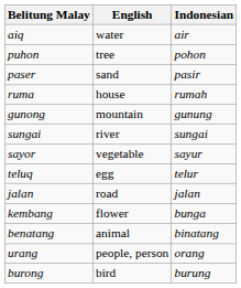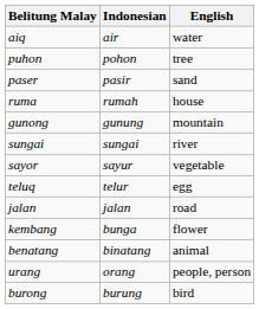 <table class="wikitable">
 <tr>
 <th>Belitung Malay</th>
+<th>Indonesian</th>
 <th>English</th>
-<th>Indonesian</th>
 </tr>
 <tr>
 <td><em>aiq</em></td>
+<td><em>air</em></td>
 <td>water</td>
-<td><em>air</em></td>
 </tr>
 <tr>
 <td><em>puhon</em></td>
+<td><em>pohon</em></td>
 <td>tree</td>
-<td><em>pohon</em></td>
 </tr>
 <tr>
 <td><em>paser</em></td>
+<td><em>pasir</em></td>
 <td>sand</td>
-<td><em>pasir</em></td>
 </tr>
 <tr>
 <td><em>ruma</em></td>
+<td><em>rumah</em></td>
 <td>house</td>
-<td><em>rumah</em></td>
 </tr>
 <tr>
 <td><em>gunong</em></td>
+<td><em>gunung</em></td>
 <td>mountain</td>
-<td><em>gunung</em></td>
 </tr>
 <tr>
 <td><em>sungai</em></td>
+<td><em>sungai</em></td>
 <td>river</td>
-<td><em>sungai</em></td>
 </tr>
 <tr>
 <td><em>sayor</em></td>
+<td><em>sayur</em></td>
 <td>vegetable</td>
-<td><em>sayur</em></td>
 </tr>
 <tr>
 <td><em>teluq</em></td>
+<td><em>telur</em></td>
 <td>egg</td>
-<td><em>telur</em></td>
 </tr>
 <tr>
 <td><em>jalan</em></td>
+<td><em>jalan</em></td>
 <td>road</td>
-<td><em>jalan</em></td>
 </tr>
 <tr>
 <td><em>kembang</em></td>
+<td><em>bunga</em></td>
 <td>flower</td>
-<td><em>bunga</em></td>
 </tr>
 <tr>
 <td><em>benatang</em></td>
+<td><em>binatang</em></td>
 <td>animal</td>
-<td><em>binatang</em></td>
 </tr>
 <tr>
 <td><em>urang</em></td>
+<td><em>orang</em></td>
 <td>people, person</td>
-<td><em>orang</em></td>
 </tr>
 <tr>
 <td><em>burong</em></td>
+<td><em>burung</em></td>
 <td>bird</td>
-<td><em>burung</em></td>
 </tr>
 </table>
